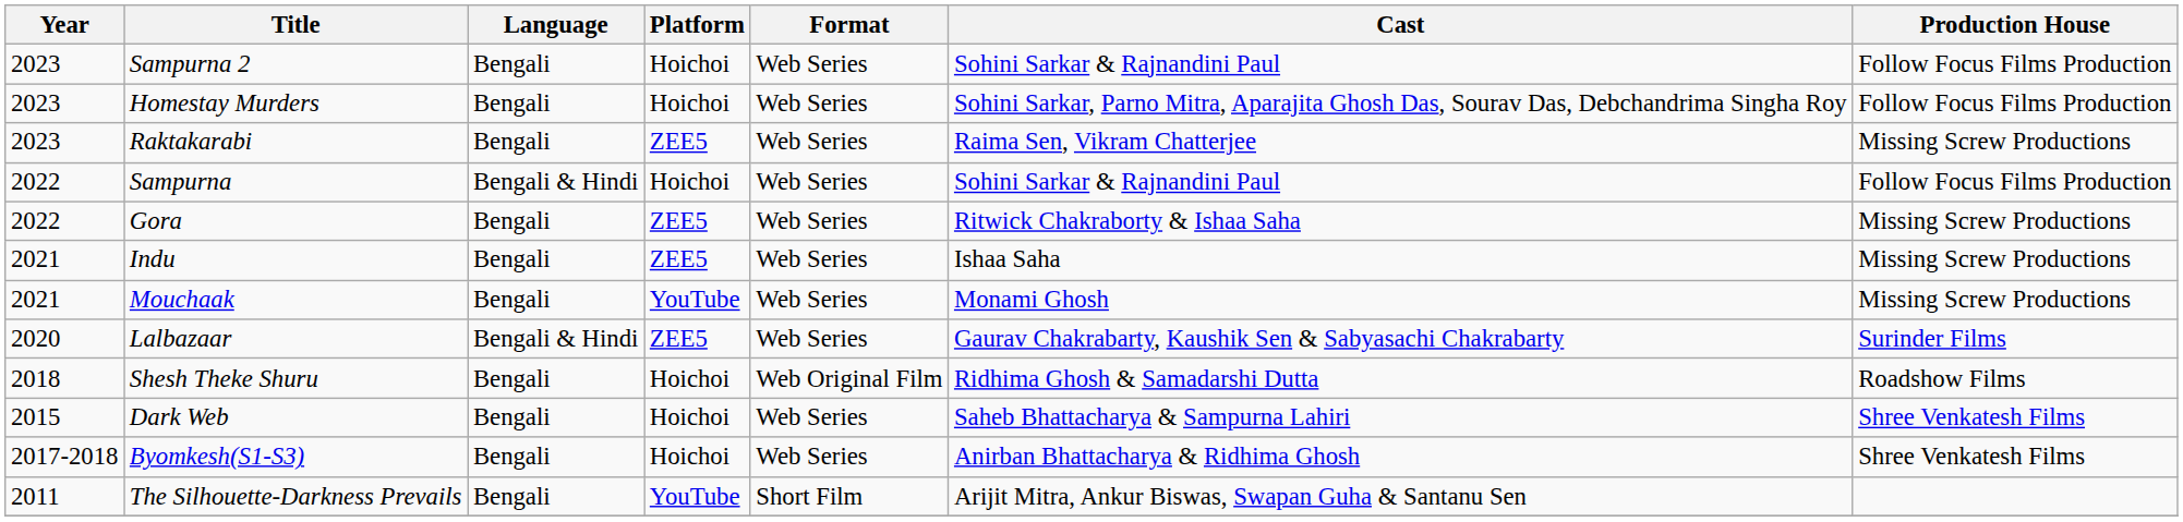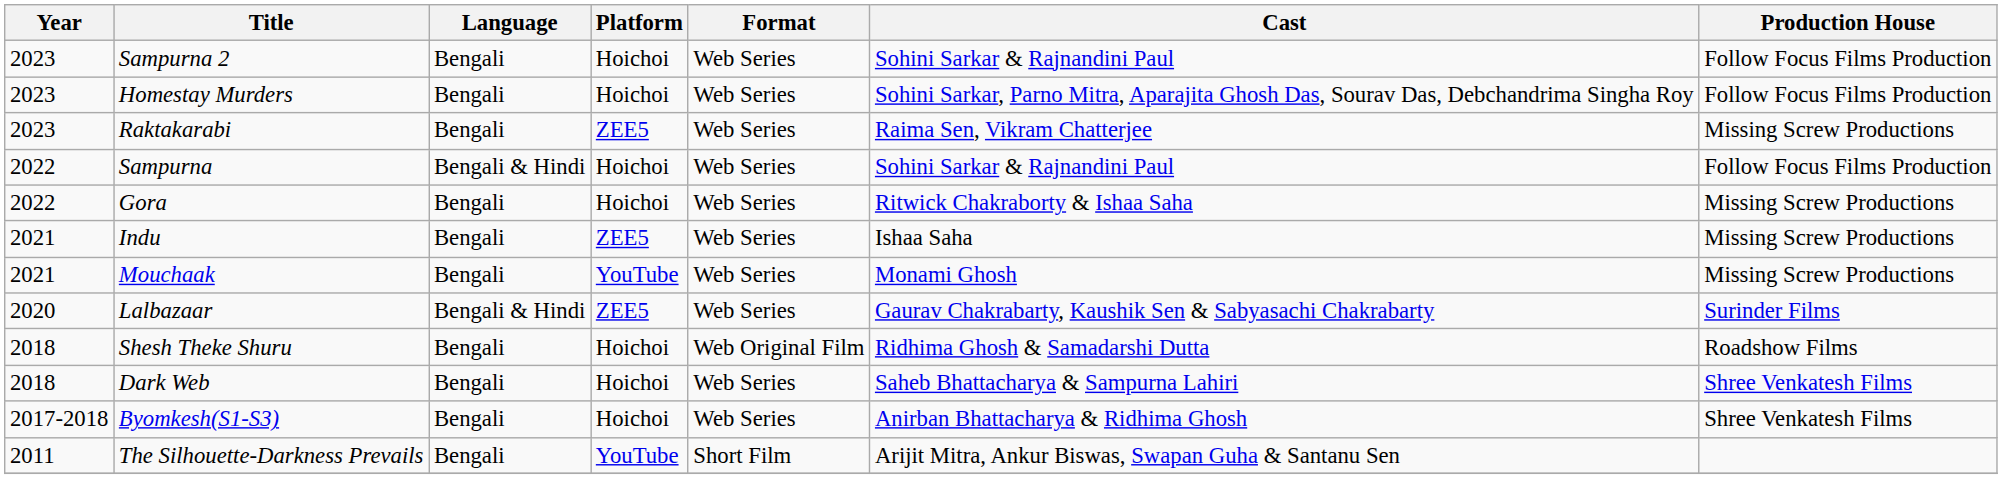 <table class="wikitable sortable">
 <tr>
 <th>Year</th>
 <th>Title</th>
 <th>Language</th>
 <th>Platform</th>
 <th>Format</th>
 <th>Cast</th>
 <th>Production House</th>
 </tr>
 <tr>
 <td>2023</td>
 <td><em>Sampurna 2</em></td>
 <td>Bengali</td>
 <td>Hoichoi</td>
 <td>Web Series</td>
 <td><a href='#'>Sohini Sarkar</a> & <a href='#'>Rajnandini Paul</a></td>
 <td>Follow Focus Films Production</td>
 </tr>
 <tr>
 <td>2023</td>
 <td><em>Homestay Murders</em></td>
 <td>Bengali</td>
 <td>Hoichoi</td>
 <td>Web Series</td>
 <td><a href='#'>Sohini Sarkar</a>, <a href='#'>Parno Mitra</a>, <a href='#'>Aparajita Ghosh Das</a>, Sourav Das, Debchandrima Singha Roy</td>
 <td>Follow Focus Films Production</td>
 </tr>
 <tr>
 <td>2023</td>
 <td><em>Raktakarabi</em></td>
 <td>Bengali</td>
 <td><a href='#'>ZEE5</a></td>
 <td>Web Series</td>
 <td><a href='#'>Raima Sen</a>, <a href='#'>Vikram Chatterjee</a></td>
 <td>Missing Screw Productions</td>
 </tr>
 <tr>
 <td>2022</td>
 <td><em>Sampurna</em></td>
 <td>Bengali & Hindi</td>
 <td>Hoichoi</td>
 <td>Web Series</td>
 <td><a href='#'>Sohini Sarkar</a> & <a href='#'>Rajnandini Paul</a></td>
 <td>Follow Focus Films Production</td>
 </tr>
 <tr>
 <td>2022</td>
 <td><em>Gora</em></td>
 <td>Bengali</td>
-<td><a href='#'>ZEE5</a></td>
+<td>Hoichoi</td>
 <td>Web Series</td>
 <td><a href='#'>Ritwick Chakraborty</a> & <a href='#'>Ishaa Saha</a></td>
 <td>Missing Screw Productions</td>
 </tr>
 <tr>
 <td>2021</td>
 <td><em>Indu</em></td>
 <td>Bengali</td>
 <td><a href='#'>ZEE5</a></td>
 <td>Web Series</td>
 <td>Ishaa Saha</td>
 <td>Missing Screw Productions</td>
 </tr>
 <tr>
 <td>2021</td>
 <td><em><a href='#'>Mouchaak</a></em></td>
 <td>Bengali</td>
 <td><a href='#'>YouTube</a></td>
 <td>Web Series</td>
 <td><a href='#'>Monami Ghosh</a></td>
 <td>Missing Screw Productions</td>
 </tr>
 <tr>
 <td>2020</td>
 <td><em>Lalbazaar</em></td>
 <td>Bengali & Hindi</td>
 <td><a href='#'>ZEE5</a></td>
 <td>Web Series</td>
 <td><a href='#'>Gaurav Chakrabarty</a>, <a href='#'>Kaushik Sen</a> & <a href='#'>Sabyasachi Chakrabarty</a></td>
 <td><a href='#'>Surinder Films</a></td>
 </tr>
 <tr>
 <td>2018</td>
 <td><em>Shesh Theke Shuru</em></td>
 <td>Bengali</td>
 <td>Hoichoi</td>
 <td>Web Original Film</td>
 <td><a href='#'>Ridhima Ghosh</a> & <a href='#'>Samadarshi Dutta</a></td>
 <td>Roadshow Films</td>
 </tr>
 <tr>
-<td>2015</td>
+<td>2018</td>
 <td><em>Dark Web</em></td>
 <td>Bengali</td>
 <td>Hoichoi</td>
 <td>Web Series</td>
 <td><a href='#'>Saheb Bhattacharya</a> & <a href='#'>Sampurna Lahiri</a></td>
 <td><a href='#'>Shree Venkatesh Films</a></td>
 </tr>
 <tr>
 <td>2017-2018</td>
 <td><a href='#'><em>Byomkesh(S1-S3)</em></a></td>
 <td>Bengali</td>
 <td>Hoichoi</td>
 <td>Web Series</td>
 <td><a href='#'>Anirban Bhattacharya</a> & <a href='#'>Ridhima Ghosh</a></td>
 <td>Shree Venkatesh Films</td>
 </tr>
 <tr>
 <td>2011</td>
 <td><em>The Silhouette-Darkness Prevails</em></td>
 <td>Bengali</td>
 <td><a href='#'>YouTube</a></td>
 <td>Short Film</td>
 <td>Arijit Mitra, Ankur Biswas, <a href='#'>Swapan Guha</a> & Santanu Sen</td>
 <td></td>
 </tr>
 <tr>
 </tr>
 </table>
